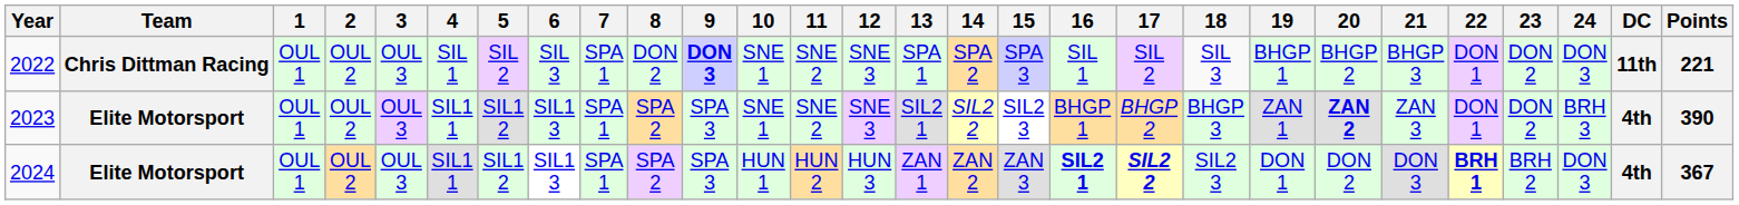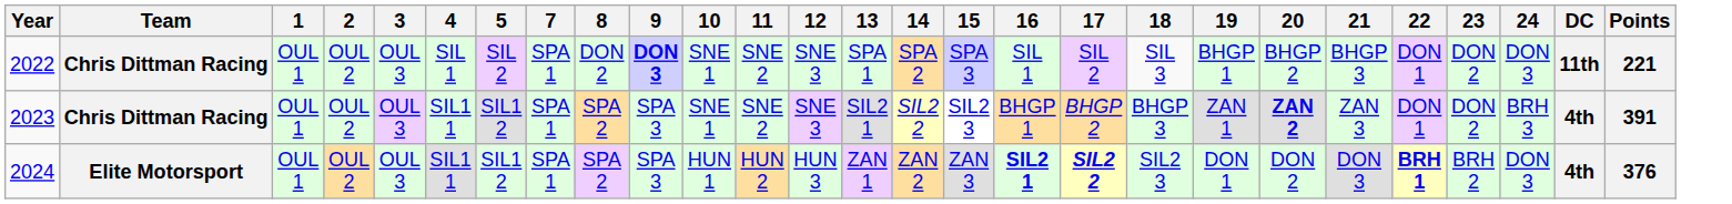 <table class="wikitable" style="text-align:center; font-size:85%">
 <tr>
 <th>Year</th>
 <th>Team</th>
 <th>1</th>
 <th>2</th>
 <th>3</th>
 <th>4</th>
 <th>5</th>
-<th>6</th>
 <th>7</th>
 <th>8</th>
 <th>9</th>
 <th>10</th>
 <th>11</th>
 <th>12</th>
 <th>13</th>
 <th>14</th>
 <th>15</th>
 <th>16</th>
 <th>17</th>
 <th>18</th>
 <th>19</th>
 <th>20</th>
 <th>21</th>
 <th>22</th>
 <th>23</th>
 <th>24</th>
 <th>DC</th>
 <th>Points</th>
 </tr>
 <tr>
 <td><a href='#'>2022</a></td>
 <th nowrap>Chris Dittman Racing</th>
 <td style="background:#DFFFDF;"><a href='#'>OUL<br>1</a><br></td>
 <td style="background:#DFFFDF;"><a href='#'>OUL<br>2</a><br></td>
 <td style="background:#DFFFDF;"><a href='#'>OUL<br>3</a><br></td>
 <td style="background:#DFFFDF;"><a href='#'>SIL<br>1</a><br></td>
 <td style="background:#EFCFFF;"><a href='#'>SIL<br>2</a><br></td>
-<td style="background:#DFFFDF;"><a href='#'>SIL<br>3</a><br></td>
 <td style="background:#DFFFDF;"><a href='#'>SPA<br>1</a><br></td>
 <td style="background:#DFFFDF;"><a href='#'>DON<br>2</a><br></td>
 <td style="background:#CFCFFF;"><strong><a href='#'>DON<br>3</a><br></strong></td>
 <td style="background:#DFFFDF;"><a href='#'>SNE<br>1</a><br></td>
 <td style="background:#DFFFDF;"><a href='#'>SNE<br>2</a><br></td>
 <td style="background:#DFFFDF;"><a href='#'>SNE<br>3</a><br></td>
 <td style="background:#DFFFDF;"><a href='#'>SPA<br>1</a><br></td>
 <td style="background:#FFDF9F;"><a href='#'>SPA<br>2</a><br></td>
 <td style="background:#CFCFFF;"><a href='#'>SPA<br>3</a><br></td>
 <td style="background:#DFFFDF;"><a href='#'>SIL<br>1</a><br></td>
 <td style="background:#EFCFFF;"><a href='#'>SIL<br>2</a><br></td>
 <td style="background:#;"><a href='#'>SIL<br>3</a><br></td>
 <td style="background:#DFFFDF;"><a href='#'>BHGP<br>1</a><br></td>
 <td style="background:#DFFFDF;"><a href='#'>BHGP<br>2</a><br></td>
 <td style="background:#DFFFDF;"><a href='#'>BHGP<br>3</a><br></td>
 <td style="background:#EFCFFF;"><a href='#'>DON<br>1</a><br></td>
 <td style="background:#DFFFDF;"><a href='#'>DON<br>2</a><br></td>
 <td style="background:#DFFFDF;"><a href='#'>DON<br>3</a><br></td>
 <th>11th</th>
 <th>221</th>
 </tr>
 <tr>
 <td><a href='#'>2023</a></td>
-<th nowrap>Elite Motorsport</th>
+<th nowrap>Chris Dittman Racing</th>
 <td style="background:#DFFFDF;"><a href='#'>OUL<br>1</a><br></td>
 <td style="background:#DFFFDF;"><a href='#'>OUL<br>2</a><br></td>
 <td style="background:#EFCFFF;"><a href='#'>OUL<br>3</a><br></td>
 <td style="background:#DFFFDF;"><a href='#'>SIL1<br>1</a><br></td>
 <td style="background:#DFDFDF;"><a href='#'>SIL1<br>2</a><br></td>
-<td style="background:#DFFFDF;"><a href='#'>SIL1<br>3</a><br></td>
 <td style="background:#DFFFDF;"><a href='#'>SPA<br>1</a><br></td>
 <td style="background:#FFDF9F;"><a href='#'>SPA<br>2</a><br></td>
 <td style="background:#DFFFDF;"><a href='#'>SPA<br>3</a><br></td>
 <td style="background:#DFFFDF;"><a href='#'>SNE<br>1</a><br></td>
 <td style="background:#DFFFDF;"><a href='#'>SNE<br>2</a><br></td>
 <td style="background:#EFCFFF;"><a href='#'>SNE<br>3</a><br></td>
 <td style="background:#DFDFDF;"><a href='#'>SIL2<br>1</a><br></td>
 <td style="background:#FFFFBF;"><em><a href='#'>SIL2<br>2</a></em><br></td>
 <td style="background:#FFFFFF;"><a href='#'>SIL2<br>3</a><br></td>
 <td style="background:#FFDF9F;"><a href='#'>BHGP<br>1</a><br></td>
 <td style="background:#FFDF9F;"><em><a href='#'>BHGP<br>2</a></em><br></td>
 <td style="background:#DFFFDF;"><a href='#'>BHGP<br>3</a><br></td>
 <td style="background:#DFDFDF;"><a href='#'>ZAN<br>1</a><br></td>
 <td style="background:#DFDFDF;"><strong><a href='#'>ZAN<br>2</a></strong><br></td>
 <td style="background:#DFFFDF;"><a href='#'>ZAN<br>3</a><br></td>
 <td style="background:#EFCFFF;"><a href='#'>DON<br>1</a><br></td>
 <td style="background:#DFFFDF;"><a href='#'>DON<br>2</a><br></td>
 <td style="background:#dfffdf;"><a href='#'>BRH<br>3</a><br></td>
 <th style="background:#;">4th</th>
-<th style="background:#;">390</th>
+<th style="background:#;">391</th>
 </tr>
 <tr>
 <td><a href='#'>2024</a></td>
 <th nowrap>Elite Motorsport</th>
 <td style="background:#DFFFDF;"><a href='#'>OUL<br>1</a><br></td>
 <td style="background:#FFDF9F;"><a href='#'>OUL<br>2</a><br></td>
 <td style="background:#DFFFDF;"><a href='#'>OUL<br>3</a><br></td>
 <td style="background:#DFDFDF;"><a href='#'>SIL1<br>1</a><br></td>
 <td style="background:#DFFFDF;"><a href='#'>SIL1<br>2</a><br></td>
-<td style="background:#FFFFFF;"><a href='#'>SIL1<br>3</a><br></td>
 <td style="background:#DFFFDF;"><a href='#'>SPA<br>1</a><br></td>
 <td style="background:#EFCFFF;"><a href='#'>SPA<br>2</a><br></td>
 <td style="background:#DFFFDF;"><a href='#'>SPA<br>3</a><br></td>
 <td style="background:#DFFFDF;"><a href='#'>HUN<br>1</a><br></td>
 <td style="background:#FFDF9F;"><a href='#'>HUN<br>2</a><br></td>
 <td style="background:#DFFFDF;"><a href='#'>HUN<br>3</a><br></td>
 <td style="background:#EFCFFF;"><a href='#'>ZAN<br>1</a><br></td>
 <td style="background:#FFDF9F;"><a href='#'>ZAN<br>2</a><br></td>
 <td style="background:#DFDFDF;"><a href='#'>ZAN<br>3</a><br></td>
 <td style="background:#DFFFDF;"><strong><a href='#'>SIL2<br>1</a></strong><br></td>
 <td style="background:#FFFFBF;"><strong><em><a href='#'>SIL2<br>2</a></em></strong><br></td>
 <td style="background:#DFFFDF;"><a href='#'>SIL2<br>3</a><br></td>
 <td style="background:#DFFFDF;"><a href='#'>DON<br>1</a><br></td>
 <td style="background:#DFFFDF;"><a href='#'>DON<br>2</a><br></td>
 <td style="background:#DFDFDF;"><a href='#'>DON<br>3</a><br></td>
 <td style="background:#ffffbf;"><strong><a href='#'>BRH<br>1</a></strong><br></td>
 <td style="background:#dfffdf;"><a href='#'>BRH<br>2</a><br></td>
 <td style="background:#DFFFDF;"><a href='#'>DON<br>3</a><br></td>
 <th style="background:#;">4th</th>
-<th style="background:#;">367</th>
+<th style="background:#;">376</th>
 </tr>
 </table>
